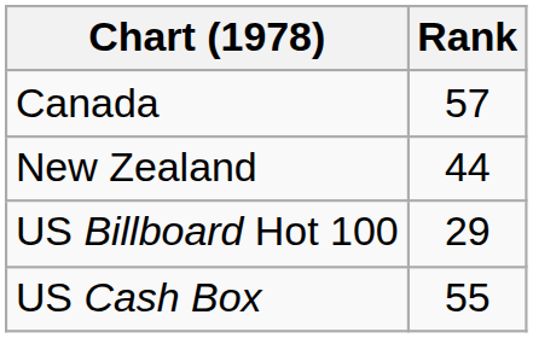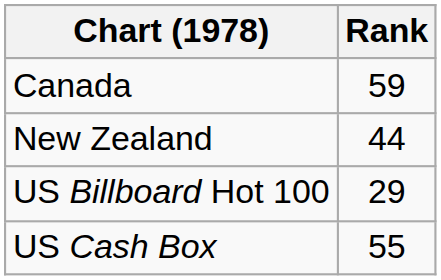 <table class="wikitable sortable">
 <tr>
 <th>Chart (1978)</th>
 <th>Rank</th>
 </tr>
 <tr>
 <td>Canada</td>
-<td style="text-align:center;">57</td>
+<td style="text-align:center;">59</td>
 </tr>
 <tr>
 <td>New Zealand</td>
 <td style="text-align:center;">44</td>
 </tr>
 <tr>
 <td>US <em>Billboard</em> Hot 100</td>
 <td style="text-align:center;">29</td>
 </tr>
 <tr>
 <td>US <em>Cash Box</em></td>
 <td style="text-align:center;">55</td>
 </tr>
 </table>
